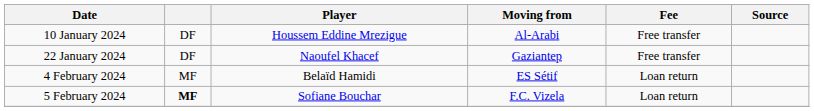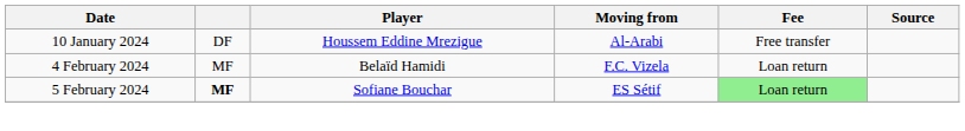 <table class="wikitable sortable" style="width:70%; text-align:center; font-size:85%; text-align:centre;">
 <tr>
 <th>Date</th>
 <th></th>
 <th>Player</th>
 <th>Moving from</th>
 <th>Fee</th>
 <th>Source</th>
 </tr>
 <tr>
 <td>10 January 2024</td>
 <td>DF</td>
 <td> <a href='#'>Houssem Eddine Mrezigue</a></td>
 <td> <a href='#'>Al-Arabi</a></td>
 <td>Free transfer</td>
 <td></td>
 </tr>
 <tr>
-<td>22 January 2024</td>
-<td>DF</td>
-<td> <a href='#'>Naoufel Khacef</a></td>
-<td> <a href='#'>Gaziantep</a></td>
-<td>Free transfer</td>
-<td></td>
-</tr>
-<tr>
 <td>4 February 2024</td>
 <td>MF</td>
 <td> Belaïd Hamidi</td>
-<td><a href='#'>ES Sétif</a></td>
+<td> <a href='#'>F.C. Vizela</a></td>
 <td>Loan return</td>
 <td></td>
 </tr>
 <tr>
 <td>5 February 2024</td>
 <td><strong>MF</strong></td>
 <td> <a href='#'>Sofiane Bouchar</a></td>
-<td> <a href='#'>F.C. Vizela</a></td>
-<td>Loan return</td>
+<td><a href='#'>ES Sétif</a></td>
+<td style="background: lightgreen;">Loan return</td>
 <td></td>
 </tr>
 <tr>
 </tr>
 </table>
